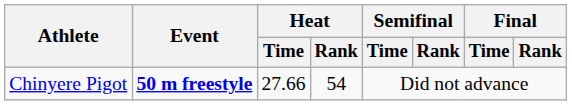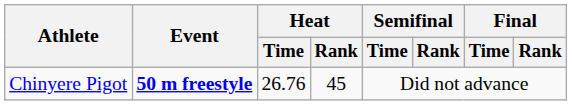 <table class=wikitable style="font-size:90%">
 <tr>
 <th rowspan="2">Athlete</th>
 <th rowspan="2">Event</th>
 <th colspan="2">Heat</th>
 <th colspan="2">Semifinal</th>
 <th colspan="2">Final</th>
 </tr>
 <tr style="font-size:95%">
 <th>Time</th>
 <th>Rank</th>
 <th>Time</th>
 <th>Rank</th>
 <th>Time</th>
 <th>Rank</th>
 </tr>
 <tr align=center>
 <td align=left><a href='#'>Chinyere Pigot</a></td>
 <td align=left><strong><a href='#'>50 m freestyle</a></strong></td>
-<td>27.66</td>
-<td>54</td>
+<td>26.76</td>
+<td>45</td>
 <td colspan=4>Did not advance</td>
 </tr>
 </table>
